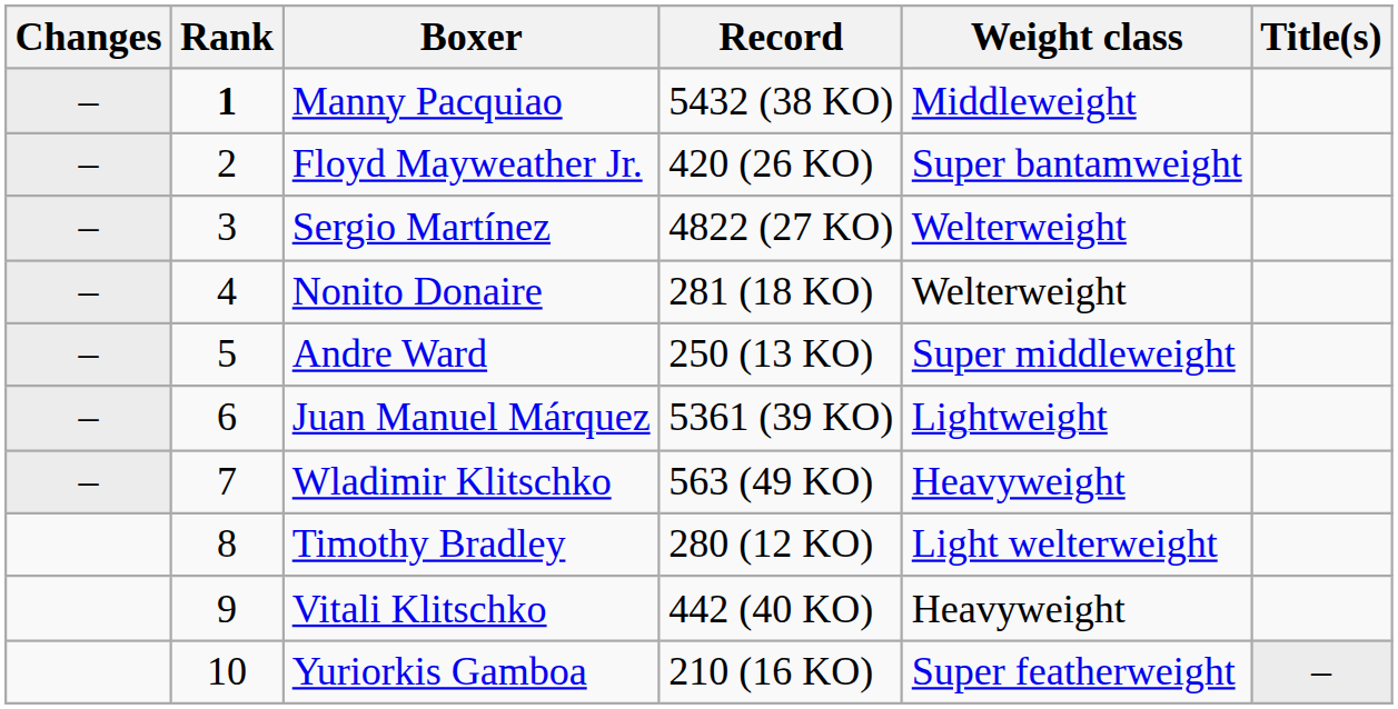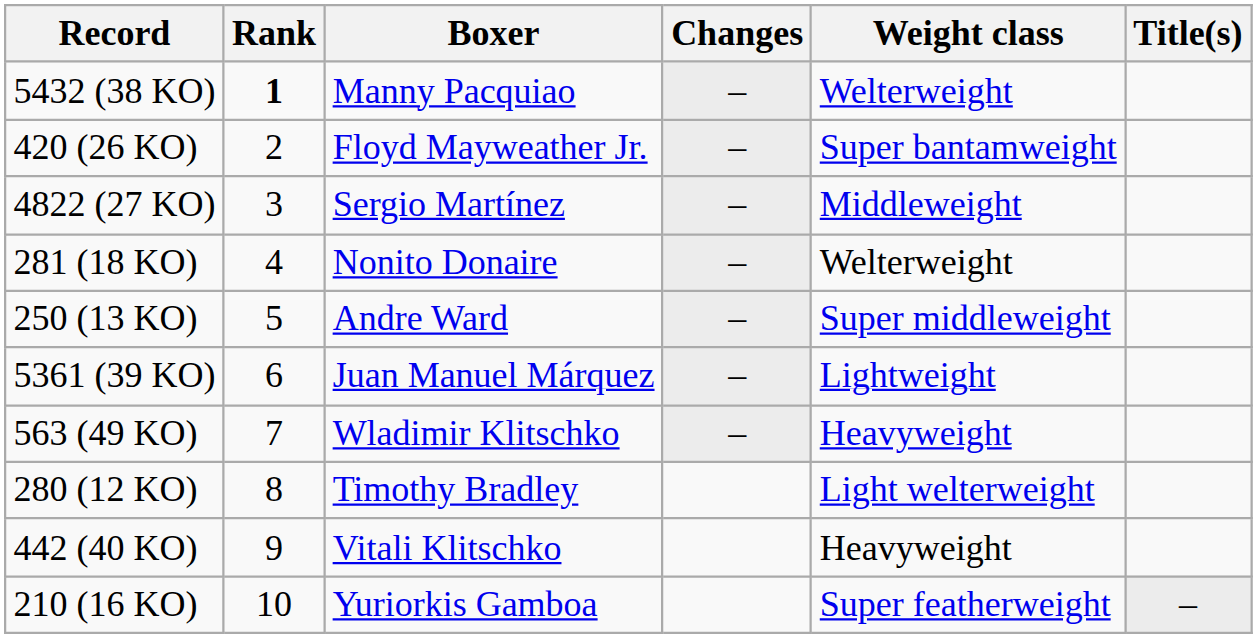 <table class="wikitable ">
 <tr>
-<th>Changes</th>
+<th>Record</th>
 <th>Rank</th>
 <th>Boxer</th>
-<th>Record</th>
+<th>Changes</th>
 <th>Weight class</th>
 <th>Title(s)</th>
 </tr>
 <tr>
-<td align=center bgcolor=#ECECEC>–</td>
+<td>5432 (38 KO)</td>
 <td align=center><strong>1</strong></td>
 <td><a href='#'>Manny Pacquiao</a></td>
-<td>5432 (38 KO)</td>
+<td align=center bgcolor=#ECECEC>–</td>
+<td><a href='#'>Welterweight</a></td>
+<td></td>
+</tr>
+<tr>
+<td>420 (26 KO)</td>
+<td align=center>2</td>
+<td><a href='#'>Floyd Mayweather Jr.</a></td>
+<td align=center bgcolor=#ECECEC>–</td>
+<td><a href='#'>Super bantamweight</a></td>
+<td></td>
+</tr>
+<tr>
+<td>4822 (27 KO)</td>
+<td align=center>3</td>
+<td><a href='#'>Sergio Martínez</a></td>
+<td align=center bgcolor=#ECECEC>–</td>
 <td><a href='#'>Middleweight</a></td>
 <td></td>
 </tr>
 <tr>
-<td align=center bgcolor=#ECECEC>–</td>
-<td align=center>2</td>
-<td><a href='#'>Floyd Mayweather Jr.</a></td>
-<td>420 (26 KO)</td>
-<td><a href='#'>Super bantamweight</a></td>
-<td></td>
-</tr>
-<tr>
-<td align=center bgcolor=#ECECEC>–</td>
-<td align=center>3</td>
-<td><a href='#'>Sergio Martínez</a></td>
-<td>4822 (27 KO)</td>
-<td><a href='#'>Welterweight</a></td>
-<td></td>
-</tr>
-<tr>
-<td align=center bgcolor=#ECECEC>–</td>
+<td>281 (18 KO)</td>
 <td align=center>4</td>
 <td><a href='#'>Nonito Donaire</a></td>
-<td>281 (18 KO)</td>
+<td align=center bgcolor=#ECECEC>–</td>
 <td>Welterweight</td>
 <td></td>
 </tr>
 <tr>
-<td align=center bgcolor=#ECECEC>–</td>
+<td>250 (13 KO)</td>
 <td align=center>5</td>
 <td><a href='#'>Andre Ward</a></td>
-<td>250 (13 KO)</td>
+<td align=center bgcolor=#ECECEC>–</td>
 <td><a href='#'>Super middleweight</a></td>
 <td></td>
 </tr>
 <tr>
-<td align=center bgcolor=#ECECEC>–</td>
+<td>5361 (39 KO)</td>
 <td align=center>6</td>
 <td><a href='#'>Juan Manuel Márquez</a></td>
-<td>5361 (39 KO)</td>
+<td align=center bgcolor=#ECECEC>–</td>
 <td><a href='#'>Lightweight</a></td>
 <td></td>
 </tr>
 <tr>
-<td align=center bgcolor=#ECECEC>–</td>
+<td>563 (49 KO)</td>
 <td align=center>7</td>
 <td><a href='#'>Wladimir Klitschko</a></td>
-<td>563 (49 KO)</td>
+<td align=center bgcolor=#ECECEC>–</td>
 <td><a href='#'>Heavyweight</a></td>
 <td></td>
 </tr>
 <tr>
-<td align=center></td>
+<td>280 (12 KO)</td>
 <td align=center>8</td>
 <td><a href='#'>Timothy Bradley</a></td>
-<td>280 (12 KO)</td>
+<td align=center></td>
 <td><a href='#'>Light welterweight</a></td>
 <td></td>
 </tr>
 <tr>
-<td align=center></td>
+<td>442 (40 KO)</td>
 <td align=center>9</td>
 <td><a href='#'>Vitali Klitschko</a></td>
-<td>442 (40 KO)</td>
+<td align=center></td>
 <td>Heavyweight</td>
 <td></td>
 </tr>
 <tr>
-<td align=center></td>
+<td>210 (16 KO)</td>
 <td align=center>10</td>
 <td><a href='#'>Yuriorkis Gamboa</a></td>
-<td>210 (16 KO)</td>
+<td align=center></td>
 <td><a href='#'>Super featherweight</a></td>
 <td align=center bgcolor=#ECECEC data-sort-value="Z">–</td>
 </tr>
 </table>
